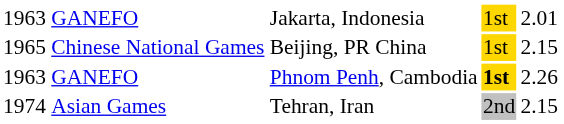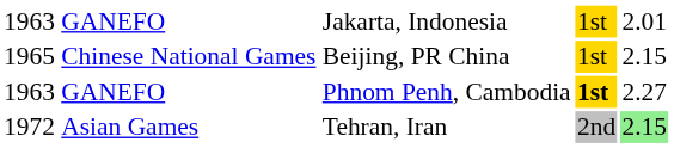 <table>
 <tr>
 <td>1963</td>
 <td><a href='#'>GANEFO</a></td>
 <td>Jakarta, Indonesia</td>
 <td bgcolor="gold">1st</td>
 <td>2.01</td>
 </tr>
 <tr>
 <td>1965</td>
 <td><a href='#'>Chinese National Games</a></td>
 <td>Beijing, PR China</td>
 <td bgcolor="gold">1st</td>
 <td>2.15</td>
 </tr>
 <tr>
 <td>1963</td>
 <td><a href='#'>GANEFO</a></td>
 <td><a href='#'>Phnom Penh</a>, Cambodia</td>
 <td bgcolor="gold"><strong>1st</strong></td>
-<td>2.26</td>
+<td>2.27</td>
 </tr>
 <tr>
-<td>1974</td>
+<td>1972</td>
 <td><a href='#'>Asian Games</a></td>
 <td>Tehran, Iran</td>
 <td bgcolor="silver">2nd</td>
-<td>2.15</td>
+<td style="background: lightgreen;">2.15</td>
 </tr>
 </table>
